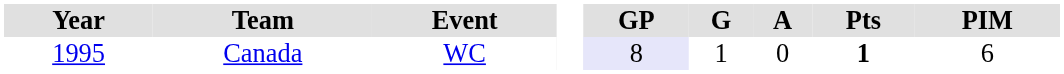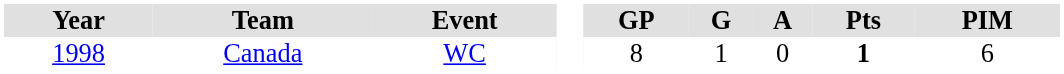 <table border="0" cellpadding="1" cellspacing="0" style="text-align:center; width:40em">
 <tr ALIGN="center" bgcolor="#e0e0e0">
 <th>Year</th>
 <th>Team</th>
 <th>Event</th>
 <th rowspan="99" bgcolor="#ffffff"> </th>
 <th>GP</th>
 <th>G</th>
 <th>A</th>
 <th>Pts</th>
 <th>PIM</th>
 </tr>
 <tr>
-<td><a href='#'>1995</a></td>
+<td><a href='#'>1998</a></td>
 <td><a href='#'>Canada</a></td>
 <td><a href='#'>WC</a></td>
-<td style="background: lavender;">8</td>
+<td>8</td>
 <td>1</td>
 <td>0</td>
 <td><strong>1</strong></td>
 <td>6</td>
 </tr>
 </table>
